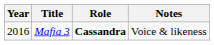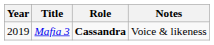 <table class="wikitable sortable">
 <tr>
 <th>Year</th>
 <th>Title</th>
 <th>Role</th>
 <th>Notes</th>
 </tr>
 <tr>
-<td>2016</td>
+<td>2019</td>
 <td><em><a href='#'>Mafia 3</a></em></td>
 <td><strong>Cassandra</strong></td>
 <td>Voice & likeness</td>
 </tr>
 </table>
